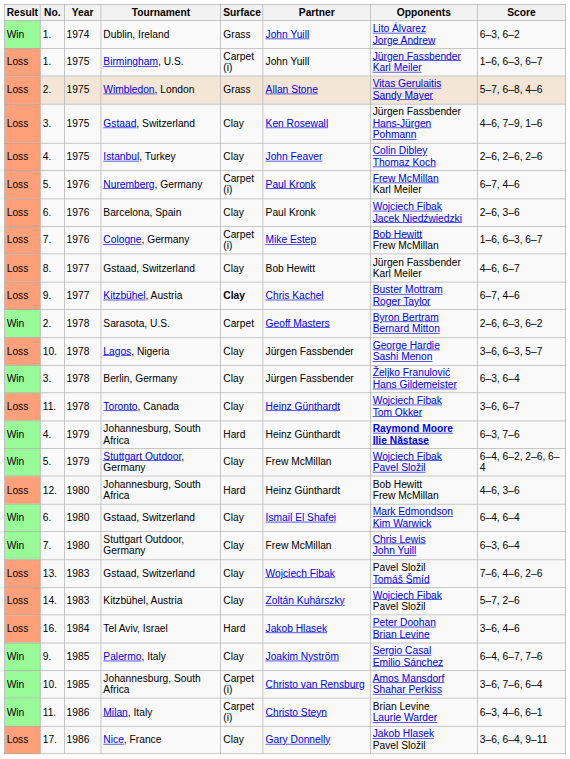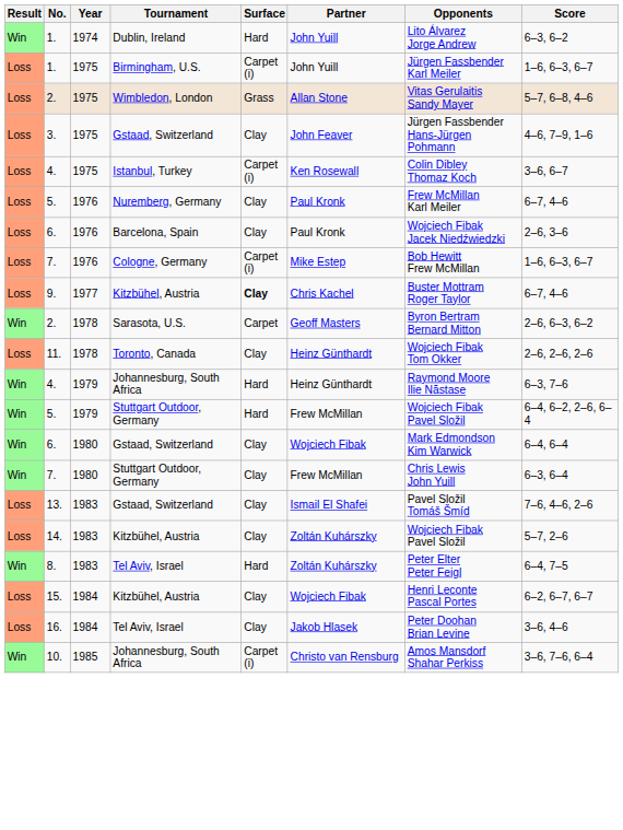 <table class="sortable wikitable">
 <tr>
 <th style="width:40px">Result</th>
 <th style="width:30px">No.</th>
 <th style="width:50px">Year</th>
 <th style="width:180px">Tournament</th>
 <th style="width:50px">Surface</th>
 <th style="width:160px">Partner</th>
 <th style="width:160px">Opponents</th>
 <th style="width:130px" class="unsortable">Score</th>
 </tr>
 <tr>
 <td style="background:#98fb98;">Win</td>
 <td>1.</td>
 <td>1974</td>
 <td>Dublin, Ireland</td>
-<td>Grass</td>
+<td>Hard</td>
 <td> <a href='#'>John Yuill</a></td>
 <td> <a href='#'>Lito Álvarez</a> <br>  <a href='#'>Jorge Andrew</a></td>
 <td>6–3, 6–2</td>
 </tr>
 <tr>
 <td style="background:#ffa07a;">Loss</td>
 <td>1.</td>
 <td>1975</td>
 <td><a href='#'>Birmingham</a>, U.S.</td>
 <td>Carpet (i)</td>
 <td> John Yuill</td>
 <td> <a href='#'>Jürgen Fassbender</a> <br>  <a href='#'>Karl Meiler</a></td>
 <td>1–6, 6–3, 6–7</td>
 </tr>
 <tr bgcolor="#f3e6d7">
 <td style="background:#ffa07a;">Loss</td>
 <td>2.</td>
 <td>1975</td>
 <td><a href='#'>Wimbledon</a>, London</td>
 <td>Grass</td>
 <td> <a href='#'>Allan Stone</a></td>
 <td> <a href='#'>Vitas Gerulaitis</a> <br>  <a href='#'>Sandy Mayer</a></td>
 <td>5–7, 6–8, 4–6</td>
 </tr>
 <tr>
 <td style="background:#ffa07a;">Loss</td>
 <td>3.</td>
 <td>1975</td>
 <td><a href='#'>Gstaad</a>, Switzerland</td>
 <td>Clay</td>
-<td> <a href='#'>Ken Rosewall</a></td>
+<td> <a href='#'>John Feaver</a></td>
 <td> Jürgen Fassbender <br>  <a href='#'>Hans-Jürgen Pohmann</a></td>
 <td>4–6, 7–9, 1–6</td>
 </tr>
 <tr>
 <td style="background:#ffa07a;">Loss</td>
 <td>4.</td>
 <td>1975</td>
 <td><a href='#'>Istanbul</a>, Turkey</td>
-<td>Clay</td>
-<td> <a href='#'>John Feaver</a></td>
+<td>Carpet (i)</td>
+<td> <a href='#'>Ken Rosewall</a></td>
 <td> <a href='#'>Colin Dibley</a> <br>  <a href='#'>Thomaz Koch</a></td>
-<td>2–6, 2–6, 2–6</td>
+<td>3–6, 6–7</td>
 </tr>
 <tr>
 <td style="background:#ffa07a;">Loss</td>
 <td>5.</td>
 <td>1976</td>
 <td><a href='#'>Nuremberg</a>, Germany</td>
-<td>Carpet (i)</td>
+<td>Clay</td>
 <td> <a href='#'>Paul Kronk</a></td>
 <td> <a href='#'>Frew McMillan</a> <br>  Karl Meiler</td>
 <td>6–7, 4–6</td>
 </tr>
 <tr>
 <td style="background:#ffa07a;">Loss</td>
 <td>6.</td>
 <td>1976</td>
 <td>Barcelona, Spain</td>
 <td>Clay</td>
 <td> Paul Kronk</td>
 <td> <a href='#'>Wojciech Fibak</a> <br>  <a href='#'>Jacek Niedźwiedzki</a></td>
 <td>2–6, 3–6</td>
 </tr>
 <tr>
 <td style="background:#ffa07a;">Loss</td>
 <td>7.</td>
 <td>1976</td>
 <td><a href='#'>Cologne</a>, Germany</td>
 <td>Carpet (i)</td>
 <td> <a href='#'>Mike Estep</a></td>
 <td> <a href='#'>Bob Hewitt</a> <br>  Frew McMillan</td>
 <td>1–6, 6–3, 6–7</td>
 </tr>
 <tr>
 <td style="background:#ffa07a;">Loss</td>
-<td>8.</td>
-<td>1977</td>
-<td>Gstaad, Switzerland</td>
-<td>Clay</td>
-<td> Bob Hewitt</td>
-<td> Jürgen Fassbender <br>  Karl Meiler</td>
-<td>4–6, 6–7</td>
-</tr>
-<tr>
-<td style="background:#ffa07a;">Loss</td>
 <td>9.</td>
 <td>1977</td>
 <td><a href='#'>Kitzbühel</a>, Austria</td>
 <td><strong>Clay</strong></td>
 <td> <a href='#'>Chris Kachel</a></td>
 <td> <a href='#'>Buster Mottram</a> <br>  <a href='#'>Roger Taylor</a></td>
 <td>6–7, 4–6</td>
 </tr>
 <tr>
 <td style="background:#98fb98;">Win</td>
 <td>2.</td>
 <td>1978</td>
 <td>Sarasota, U.S.</td>
 <td>Carpet</td>
 <td> <a href='#'>Geoff Masters</a></td>
 <td> <a href='#'>Byron Bertram</a> <br>  <a href='#'>Bernard Mitton</a></td>
 <td>2–6, 6–3, 6–2</td>
 </tr>
 <tr>
 <td style="background:#ffa07a;">Loss</td>
-<td>10.</td>
-<td>1978</td>
-<td><a href='#'>Lagos</a>, Nigeria</td>
-<td>Clay</td>
-<td> Jürgen Fassbender</td>
-<td> <a href='#'>George Hardie</a> <br>  <a href='#'>Sashi Menon</a></td>
-<td>3–6, 6–3, 5–7</td>
-</tr>
-<tr>
-<td style="background:#98fb98;">Win</td>
-<td>3.</td>
-<td>1978</td>
-<td>Berlin, Germany</td>
-<td>Clay</td>
-<td> Jürgen Fassbender</td>
-<td> <a href='#'>Željko Franulović</a> <br>  <a href='#'>Hans Gildemeister</a></td>
-<td>6–3, 6–4</td>
-</tr>
-<tr>
-<td style="background:#ffa07a;">Loss</td>
 <td>11.</td>
 <td>1978</td>
 <td><a href='#'>Toronto</a>, Canada</td>
 <td>Clay</td>
 <td> <a href='#'>Heinz Günthardt</a></td>
 <td> <a href='#'>Wojciech Fibak</a> <br>  <a href='#'>Tom Okker</a></td>
-<td>3–6, 6–7</td>
+<td>2–6, 2–6, 2–6</td>
 </tr>
 <tr>
 <td style="background:#98fb98;">Win</td>
 <td>4.</td>
 <td>1979</td>
 <td>Johannesburg, South Africa</td>
 <td>Hard</td>
 <td> Heinz Günthardt</td>
-<td><strong> <a href='#'>Raymond Moore</a> <br>  <a href='#'>Ilie Năstase</a></strong></td>
+<td> <a href='#'>Raymond Moore</a> <br>  <a href='#'>Ilie Năstase</a></td>
 <td>6–3, 7–6</td>
 </tr>
 <tr>
 <td style="background:#98fb98;">Win</td>
 <td>5.</td>
 <td>1979</td>
 <td><a href='#'>Stuttgart Outdoor</a>, Germany</td>
-<td>Clay</td>
+<td>Hard</td>
 <td> Frew McMillan</td>
 <td> <a href='#'>Wojciech Fibak</a> <br>  <a href='#'>Pavel Složil</a></td>
 <td>6–4, 6–2, 2–6, 6–4</td>
-</tr>
-<tr>
-<td style="background:#ffa07a;">Loss</td>
-<td>12.</td>
-<td>1980</td>
-<td>Johannesburg, South Africa</td>
-<td>Hard</td>
-<td> Heinz Günthardt</td>
-<td> Bob Hewitt <br>  Frew McMillan</td>
-<td>4–6, 3–6</td>
 </tr>
 <tr>
 <td style="background:#98fb98;">Win</td>
 <td>6.</td>
 <td>1980</td>
 <td>Gstaad, Switzerland</td>
 <td>Clay</td>
-<td> <a href='#'>Ismail El Shafei</a></td>
+<td> <a href='#'>Wojciech Fibak</a></td>
 <td> <a href='#'>Mark Edmondson</a> <br>  <a href='#'>Kim Warwick</a></td>
 <td>6–4, 6–4</td>
 </tr>
 <tr>
 <td style="background:#98fb98;">Win</td>
 <td>7.</td>
 <td>1980</td>
 <td>Stuttgart Outdoor, Germany</td>
 <td>Clay</td>
 <td> Frew McMillan</td>
 <td> <a href='#'>Chris Lewis</a> <br>  <a href='#'>John Yuill</a></td>
 <td>6–3, 6–4</td>
 </tr>
 <tr>
 <td style="background:#ffa07a;">Loss</td>
 <td>13.</td>
 <td>1983</td>
 <td>Gstaad, Switzerland</td>
 <td>Clay</td>
-<td> <a href='#'>Wojciech Fibak</a></td>
+<td> <a href='#'>Ismail El Shafei</a></td>
 <td> Pavel Složil <br>  <a href='#'>Tomáš Šmíd</a></td>
 <td>7–6, 4–6, 2–6</td>
 </tr>
 <tr>
 <td style="background:#ffa07a;">Loss</td>
 <td>14.</td>
 <td>1983</td>
 <td>Kitzbühel, Austria</td>
 <td>Clay</td>
 <td> <a href='#'>Zoltán Kuhárszky</a></td>
 <td> <a href='#'>Wojciech Fibak</a> <br>  Pavel Složil</td>
 <td>5–7, 2–6</td>
 </tr>
 <tr>
+<td style="background:#98fb98;">Win</td>
+<td>8.</td>
+<td>1983</td>
+<td><a href='#'>Tel Aviv</a>, Israel</td>
+<td>Hard</td>
+<td> <a href='#'>Zoltán Kuhárszky</a></td>
+<td> <a href='#'>Peter Elter</a> <br>  <a href='#'>Peter Feigl</a></td>
+<td>6–4, 7–5</td>
+</tr>
+<tr>
+<td style="background:#ffa07a;">Loss</td>
+<td>15.</td>
+<td>1984</td>
+<td>Kitzbühel, Austria</td>
+<td>Clay</td>
+<td> <a href='#'>Wojciech Fibak</a></td>
+<td> <a href='#'>Henri Leconte</a> <br>  <a href='#'>Pascal Portes</a></td>
+<td>6–2, 6–7, 6–7</td>
+</tr>
+<tr>
 <td style="background:#ffa07a;">Loss</td>
 <td>16.</td>
 <td>1984</td>
 <td>Tel Aviv, Israel</td>
-<td>Hard</td>
+<td>Clay</td>
 <td> <a href='#'>Jakob Hlasek</a></td>
 <td> <a href='#'>Peter Doohan</a> <br>  <a href='#'>Brian Levine</a></td>
 <td>3–6, 4–6</td>
-</tr>
-<tr>
-<td style="background:#98fb98;">Win</td>
-<td>9.</td>
-<td>1985</td>
-<td><a href='#'>Palermo</a>, Italy</td>
-<td>Clay</td>
-<td> <a href='#'>Joakim Nyström</a></td>
-<td> <a href='#'>Sergio Casal</a> <br>  <a href='#'>Emilio Sánchez</a></td>
-<td>6–4, 6–7, 7–6</td>
 </tr>
 <tr>
 <td style="background:#98fb98;">Win</td>
 <td>10.</td>
 <td>1985</td>
 <td>Johannesburg, South Africa</td>
 <td>Carpet (i)</td>
 <td> <a href='#'>Christo van Rensburg</a></td>
 <td> <a href='#'>Amos Mansdorf</a> <br>  <a href='#'>Shahar Perkiss</a></td>
 <td>3–6, 7–6, 6–4</td>
 </tr>
-<tr>
-<td style="background:#98fb98;">Win</td>
-<td>11.</td>
-<td>1986</td>
-<td><a href='#'>Milan</a>, Italy</td>
-<td>Carpet (i)</td>
-<td> <a href='#'>Christo Steyn</a></td>
-<td> Brian Levine <br>  <a href='#'>Laurie Warder</a></td>
-<td>6–3, 4–6, 6–1</td>
-</tr>
-<tr>
-<td style="background:#ffa07a;">Loss</td>
-<td>17.</td>
-<td>1986</td>
-<td><a href='#'>Nice</a>, France</td>
-<td>Clay</td>
-<td> <a href='#'>Gary Donnelly</a></td>
-<td> <a href='#'>Jakob Hlasek</a> <br>  Pavel Složil</td>
-<td>3–6, 6–4, 9–11</td>
-</tr>
 </table>
